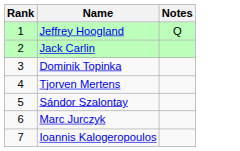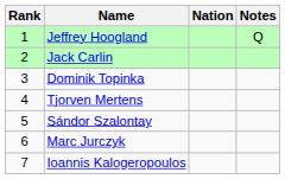 <table class="wikitable sortable" style="text-align:center">
 <tr>
 <th>Rank</th>
 <th>Name</th>
+<th>Nation</th>
 <th>Notes</th>
 </tr>
 <tr bgcolor=bbffbb>
 <td>1</td>
 <td align=left><a href='#'>Jeffrey Hoogland</a></td>
+<td align=left></td>
 <td>Q</td>
 </tr>
 <tr bgcolor=bbffbb>
 <td>2</td>
 <td align=left><a href='#'>Jack Carlin</a></td>
+<td align=left></td>
 <td></td>
 </tr>
 <tr>
 <td>3</td>
 <td align=left><a href='#'>Dominik Topinka</a></td>
+<td align=left></td>
 <td></td>
 </tr>
 <tr>
 <td>4</td>
 <td align=left><a href='#'>Tjorven Mertens</a></td>
+<td align=left></td>
 <td></td>
 </tr>
 <tr>
 <td>5</td>
 <td align=left><a href='#'>Sándor Szalontay</a></td>
+<td align=left></td>
 <td></td>
 </tr>
 <tr>
 <td>6</td>
 <td align=left><a href='#'>Marc Jurczyk</a></td>
+<td align=left></td>
 <td></td>
 </tr>
 <tr>
 <td>7</td>
 <td align=left><a href='#'>Ioannis Kalogeropoulos</a></td>
+<td align=left></td>
 <td></td>
 </tr>
 </table>
